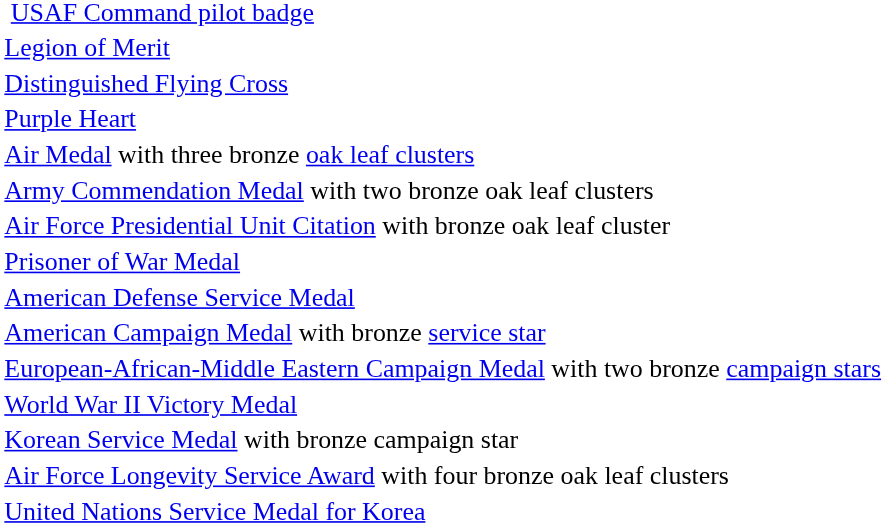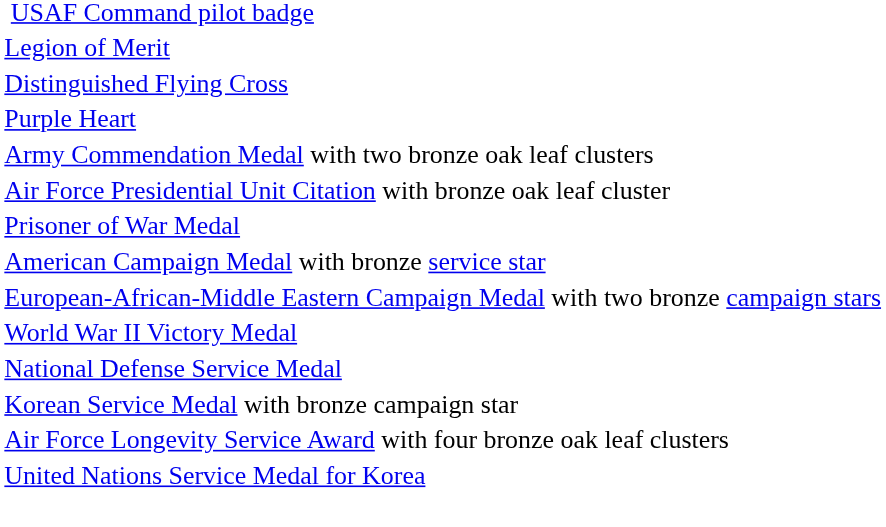 <table>
 <tr>
 <td colspan="2">  <a href='#'>USAF Command pilot badge</a></td>
 </tr>
 <tr>
 <td></td>
 <td><a href='#'>Legion of Merit</a></td>
 </tr>
 <tr>
 <td></td>
 <td><a href='#'>Distinguished Flying Cross</a></td>
 </tr>
 <tr>
 <td></td>
 <td><a href='#'>Purple Heart</a></td>
 </tr>
 <tr>
 <td></td>
-<td><a href='#'>Air Medal</a> with three bronze <a href='#'>oak leaf clusters</a></td>
-</tr>
-<tr>
-<td></td>
 <td><a href='#'>Army Commendation Medal</a> with two bronze oak leaf clusters</td>
 </tr>
 <tr>
 <td></td>
 <td><a href='#'>Air Force Presidential Unit Citation</a> with bronze oak leaf cluster</td>
 </tr>
 <tr>
 <td></td>
 <td><a href='#'>Prisoner of War Medal</a></td>
-</tr>
-<tr>
-<td></td>
-<td><a href='#'>American Defense Service Medal</a></td>
 </tr>
 <tr>
 <td></td>
 <td><a href='#'>American Campaign Medal</a> with bronze <a href='#'>service star</a></td>
 </tr>
 <tr>
 <td></td>
 <td><a href='#'>European-African-Middle Eastern Campaign Medal</a> with two bronze <a href='#'>campaign stars</a></td>
 </tr>
 <tr>
 <td></td>
 <td><a href='#'>World War II Victory Medal</a></td>
 </tr>
 <tr>
 <td></td>
+<td><a href='#'>National Defense Service Medal</a></td>
+</tr>
+<tr>
+<td></td>
 <td><a href='#'>Korean Service Medal</a> with bronze campaign star</td>
 </tr>
 <tr>
 <td></td>
 <td><a href='#'>Air Force Longevity Service Award</a> with four bronze oak leaf clusters</td>
 </tr>
 <tr>
 <td></td>
 <td><a href='#'>United Nations Service Medal for Korea</a></td>
 </tr>
 </table>
